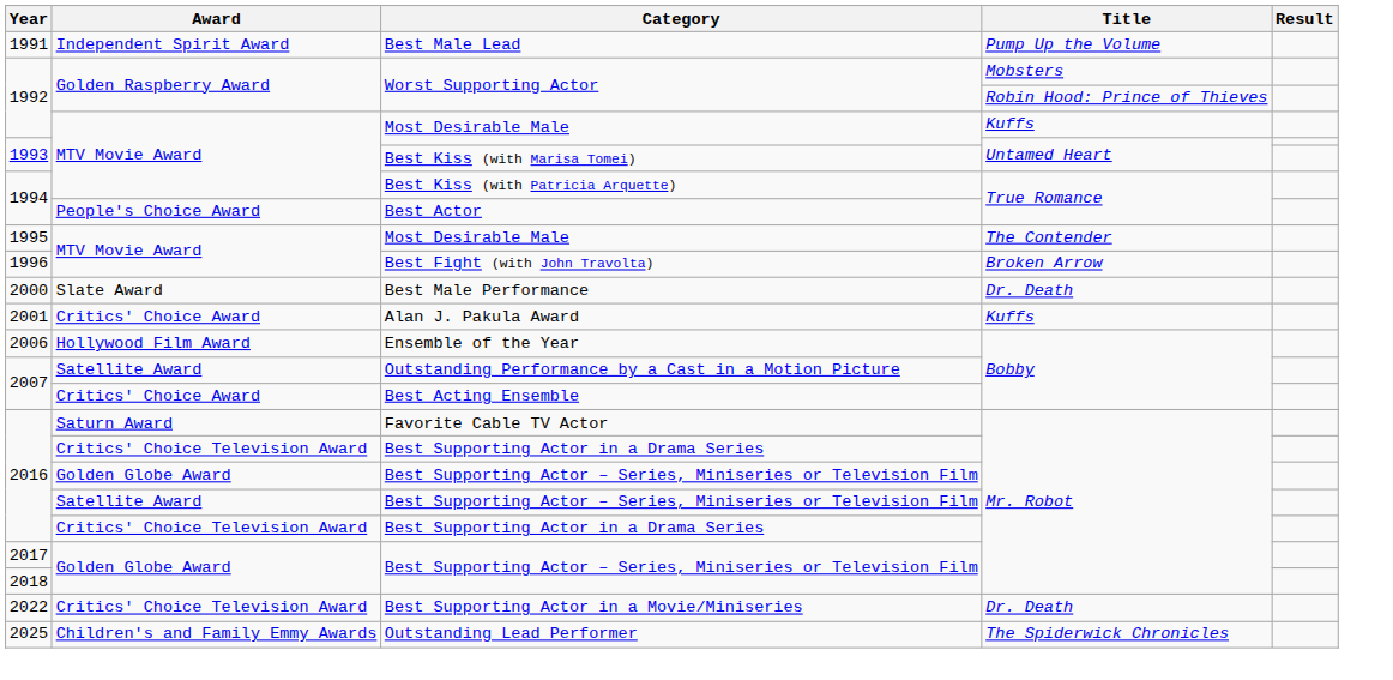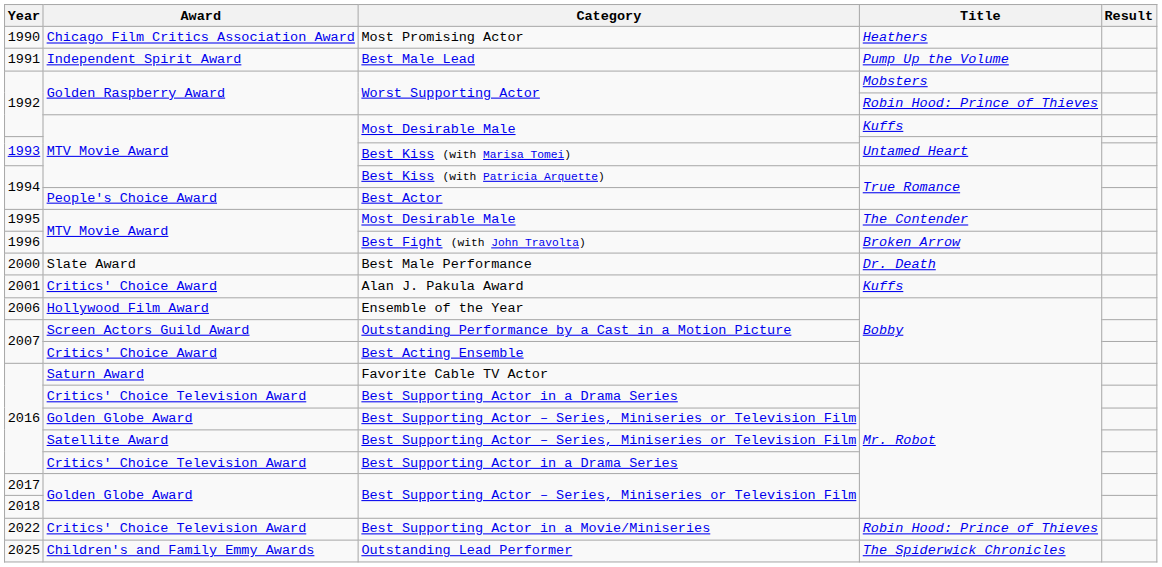 <table class = "wikitable sortable">
 <tr>
 <th>Year</th>
 <th>Award</th>
 <th>Category</th>
 <th>Title</th>
 <th>Result</th>
+</tr>
+<tr>
+<td>1990</td>
+<td><a href='#'>Chicago Film Critics Association Award</a></td>
+<td>Most Promising Actor</td>
+<td><em><a href='#'>Heathers</a></em></td>
+<td></td>
 </tr>
 <tr>
 <td>1991</td>
 <td><a href='#'>Independent Spirit Award</a></td>
 <td><a href='#'>Best Male Lead</a></td>
 <td><em><a href='#'>Pump Up the Volume</a></em></td>
 <td></td>
 </tr>
 <tr>
 <td rowspan="3">1992</td>
 <td rowspan="2"><a href='#'>Golden Raspberry Award</a></td>
 <td rowspan="2"><a href='#'>Worst Supporting Actor</a></td>
 <td><em><a href='#'>Mobsters</a></em></td>
 <td></td>
 </tr>
 <tr>
 <td><em><a href='#'>Robin Hood: Prince of Thieves</a></em></td>
 <td></td>
 </tr>
 <tr>
 <td rowspan="4"><a href='#'>MTV Movie Award</a></td>
 <td rowspan="2"><a href='#'>Most Desirable Male</a></td>
 <td><em><a href='#'>Kuffs</a></em></td>
 <td></td>
 </tr>
 <tr>
 <td rowspan="2"><a href='#'>1993</a></td>
 <td rowspan="2"><em><a href='#'>Untamed Heart</a></em></td>
 <td></td>
 </tr>
 <tr>
 <td><a href='#'>Best Kiss</a> <small>(with <a href='#'>Marisa Tomei</a>)</small></td>
 <td></td>
 </tr>
 <tr>
 <td rowspan="2">1994</td>
 <td><a href='#'>Best Kiss</a> <small>(with <a href='#'>Patricia Arquette</a>)</small></td>
 <td rowspan="2"><em><a href='#'>True Romance</a></em></td>
 <td></td>
 </tr>
 <tr>
 <td><a href='#'>People's Choice Award</a></td>
 <td><a href='#'>Best Actor</a></td>
 <td></td>
 </tr>
 <tr>
 <td>1995</td>
 <td rowspan="2"><a href='#'>MTV Movie Award</a></td>
 <td><a href='#'>Most Desirable Male</a></td>
 <td><em><a href='#'>The Contender</a></em></td>
 <td></td>
 </tr>
 <tr>
 <td>1996</td>
 <td><a href='#'>Best Fight</a> <small>(with <a href='#'>John Travolta</a>)</small></td>
 <td><em><a href='#'>Broken Arrow</a></em></td>
 <td></td>
 </tr>
 <tr>
 <td>2000</td>
 <td>Slate Award</td>
 <td>Best Male Performance</td>
 <td><em><a href='#'>Dr. Death</a></em></td>
 <td></td>
 </tr>
 <tr>
 <td>2001</td>
 <td><a href='#'>Critics' Choice Award</a></td>
 <td>Alan J. Pakula Award</td>
 <td><em><a href='#'>Kuffs</a></em></td>
 <td></td>
 </tr>
 <tr>
 <td>2006</td>
 <td><a href='#'>Hollywood Film Award</a></td>
 <td>Ensemble of the Year</td>
 <td rowspan="3"><em><a href='#'>Bobby</a></em></td>
 <td></td>
 </tr>
 <tr>
 <td rowspan="2">2007</td>
-<td><a href='#'>Satellite Award</a></td>
+<td><a href='#'>Screen Actors Guild Award</a></td>
 <td><a href='#'>Outstanding Performance by a Cast in a Motion Picture</a></td>
 <td></td>
 </tr>
 <tr>
 <td><a href='#'>Critics' Choice Award</a></td>
 <td><a href='#'>Best Acting Ensemble</a></td>
 <td></td>
 </tr>
 <tr>
 <td rowspan="5">2016</td>
 <td><a href='#'>Saturn Award</a></td>
 <td>Favorite Cable TV Actor</td>
 <td rowspan="7"><em><a href='#'>Mr. Robot</a></em></td>
 <td></td>
 </tr>
 <tr>
 <td><a href='#'>Critics' Choice Television Award</a></td>
 <td><a href='#'>Best Supporting Actor in a Drama Series</a></td>
 <td></td>
 </tr>
 <tr>
 <td><a href='#'>Golden Globe Award</a></td>
 <td><a href='#'>Best Supporting Actor – Series, Miniseries or Television Film</a></td>
 <td></td>
 </tr>
 <tr>
 <td><a href='#'>Satellite Award</a></td>
 <td><a href='#'>Best Supporting Actor – Series, Miniseries or Television Film</a></td>
 <td></td>
 </tr>
 <tr>
 <td><a href='#'>Critics' Choice Television Award</a></td>
 <td><a href='#'>Best Supporting Actor in a Drama Series</a></td>
 <td></td>
 </tr>
 <tr>
 <td>2017</td>
 <td rowspan="2"><a href='#'>Golden Globe Award</a></td>
 <td rowspan="2"><a href='#'>Best Supporting Actor – Series, Miniseries or Television Film</a></td>
 <td></td>
 </tr>
 <tr>
 <td>2018</td>
 <td></td>
 </tr>
 <tr>
 <td>2022</td>
 <td><a href='#'>Critics' Choice Television Award</a></td>
 <td><a href='#'>Best Supporting Actor in a Movie/Miniseries</a></td>
-<td><em><a href='#'>Dr. Death</a></em></td>
+<td><em><a href='#'>Robin Hood: Prince of Thieves</a></em></td>
 <td></td>
 </tr>
 <tr>
 <td>2025</td>
 <td><a href='#'>Children's and Family Emmy Awards</a></td>
 <td><a href='#'> Outstanding Lead Performer</a></td>
 <td><em><a href='#'>The Spiderwick Chronicles</a></em></td>
 <td></td>
 </tr>
 </table>
